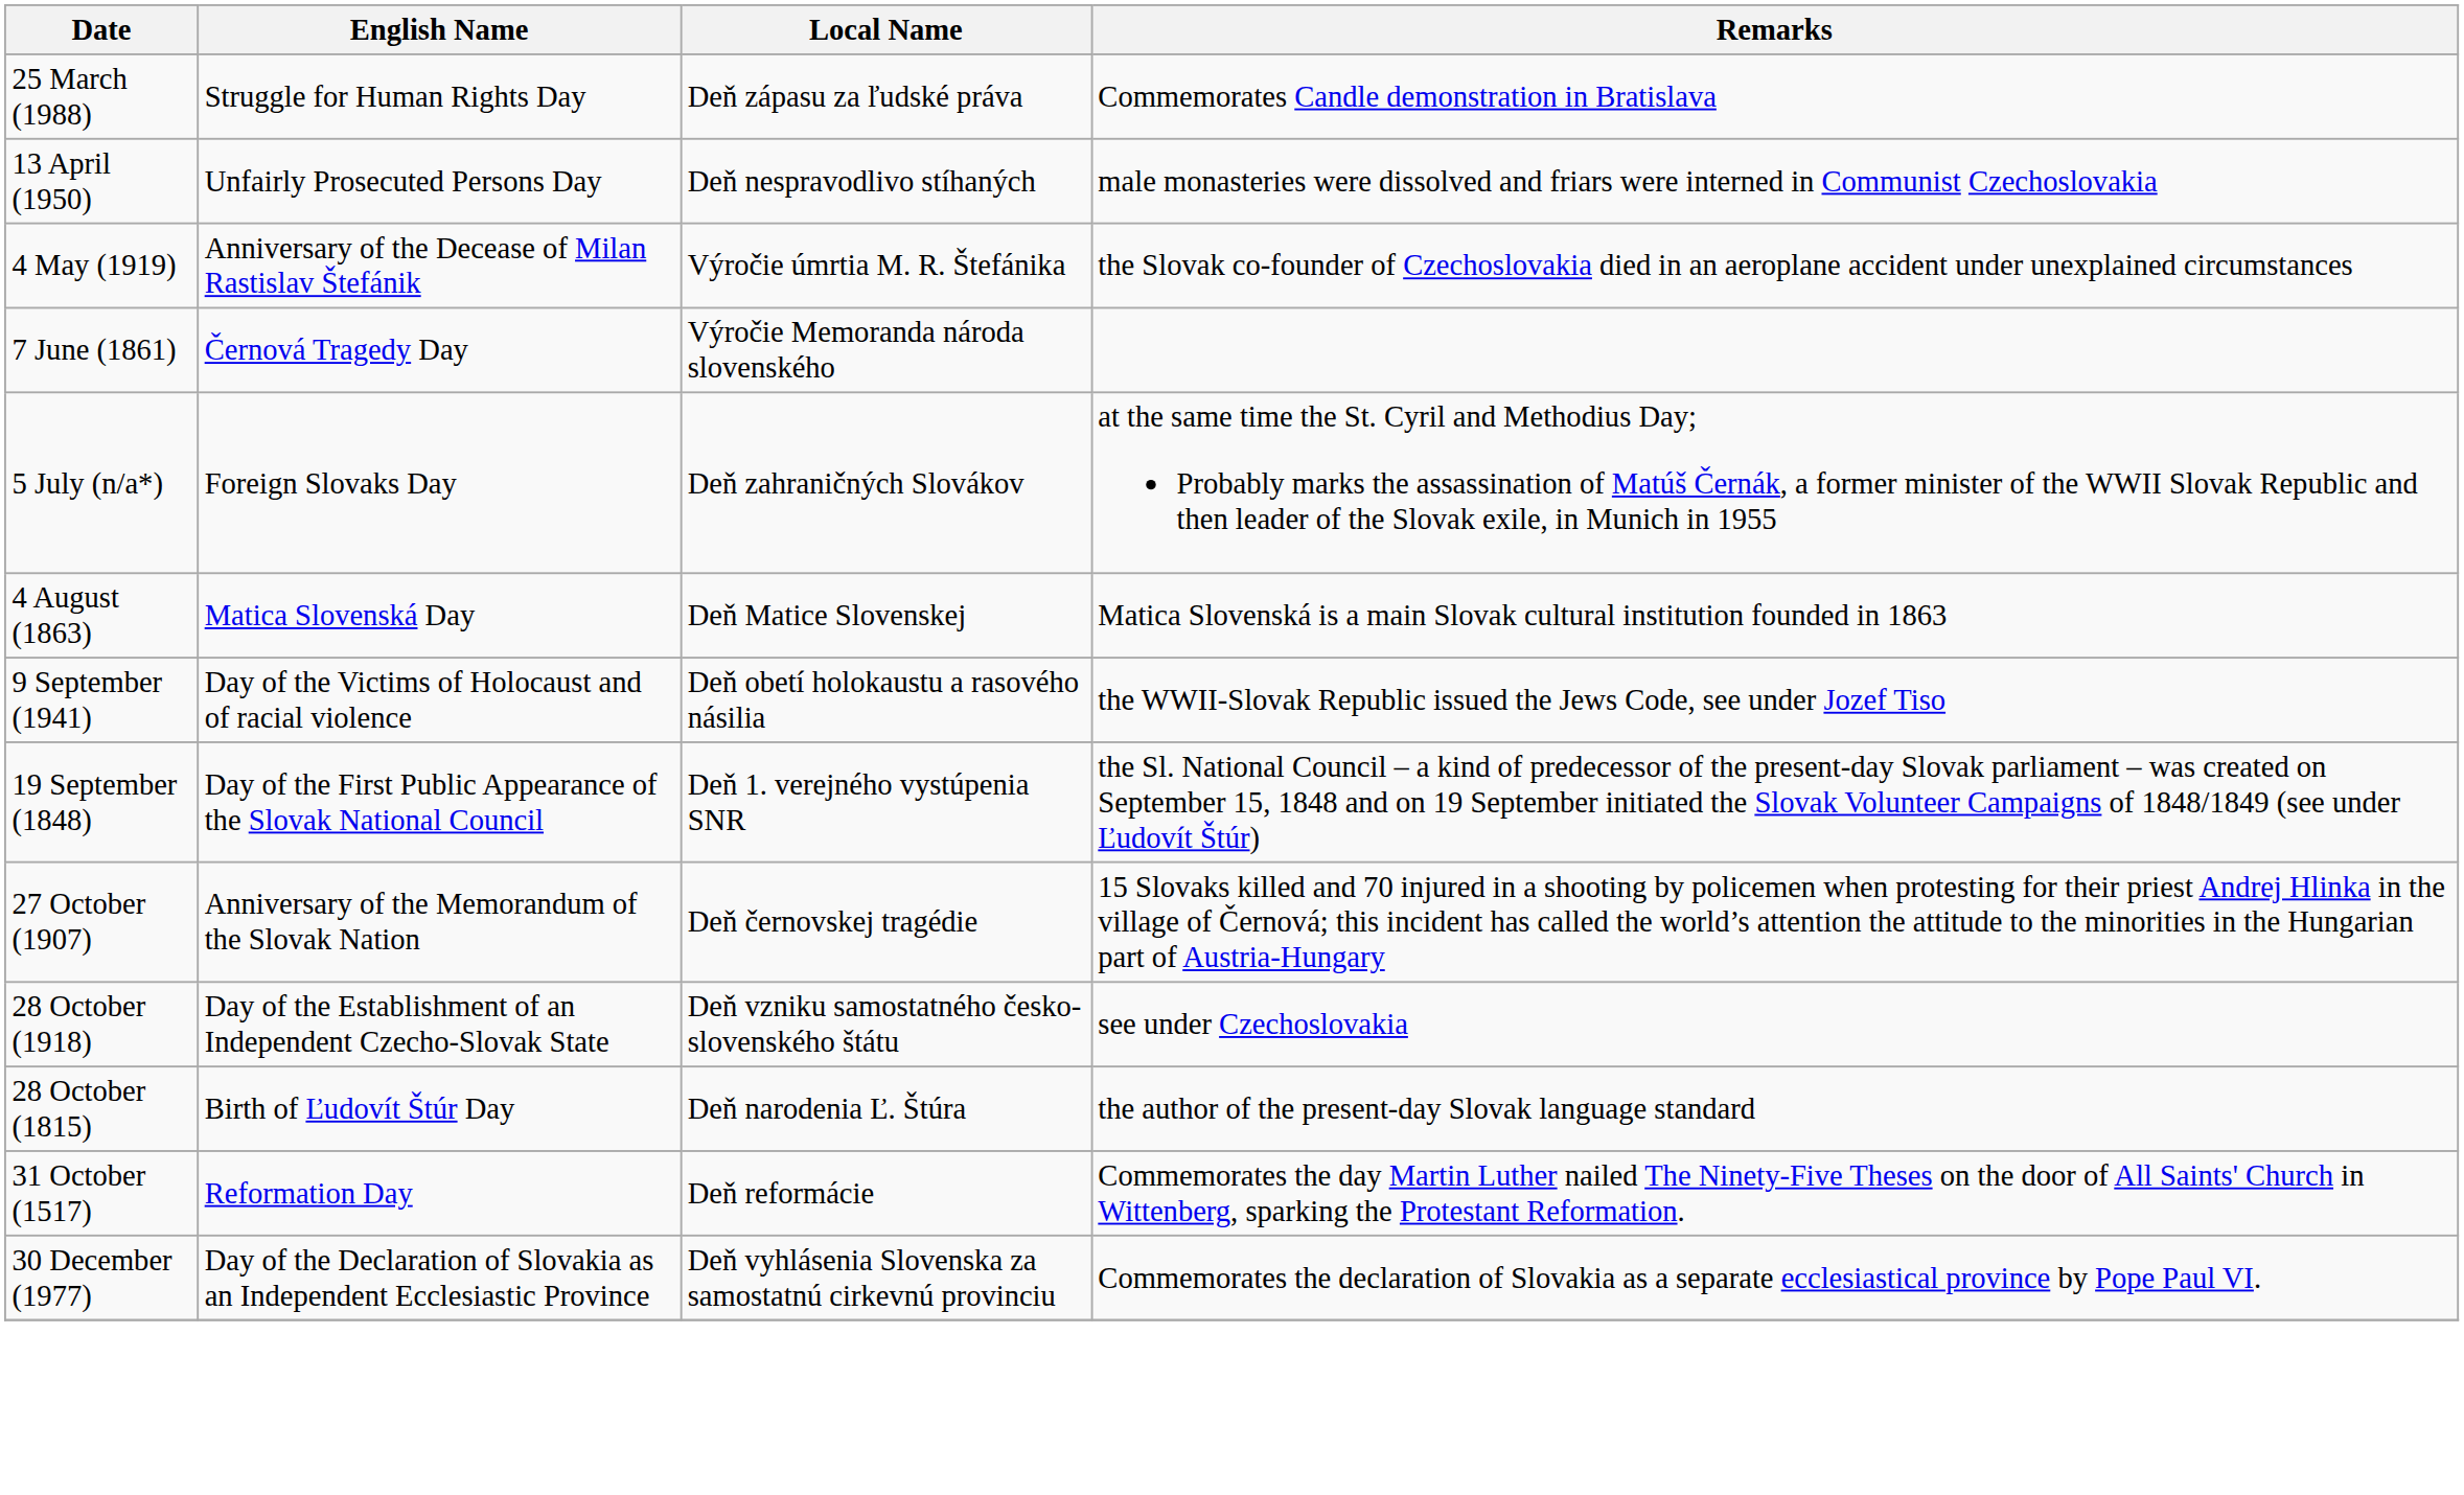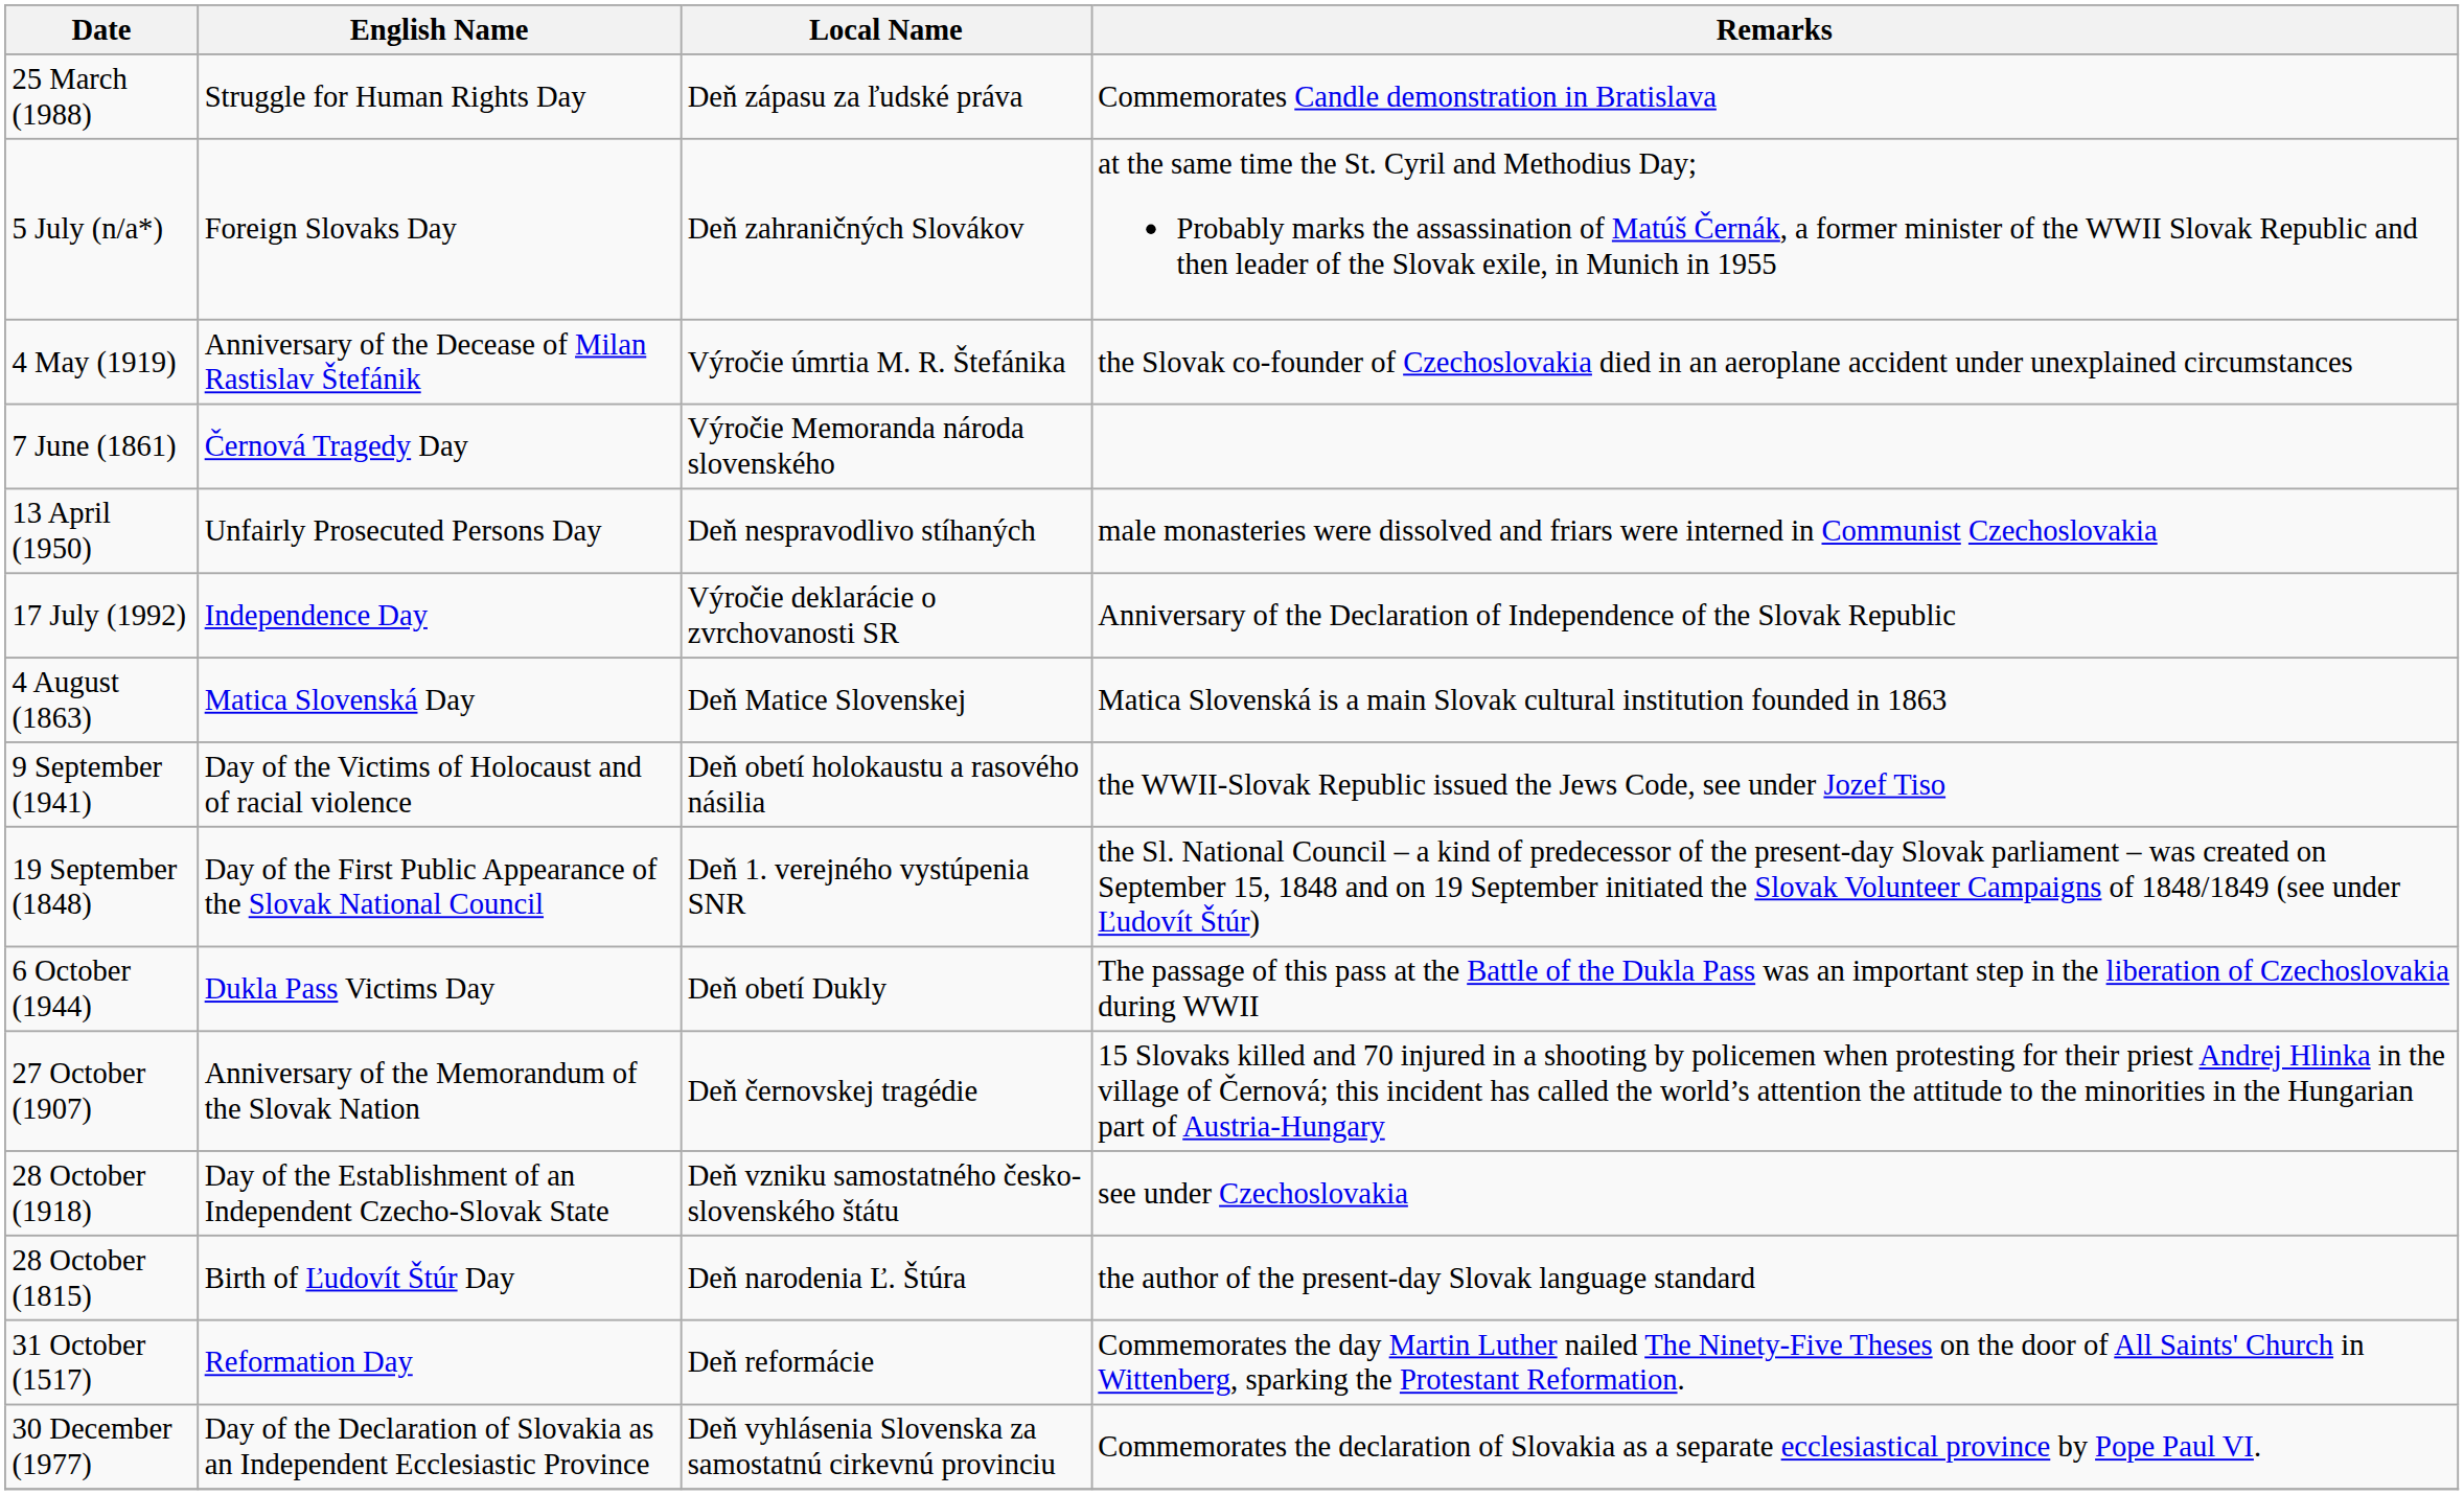 <table class="wikitable" style="font-size: 95%;">
 <tr>
 <th>Date</th>
 <th>English Name</th>
 <th>Local Name</th>
 <th>Remarks</th>
 </tr>
 <tr>
 <td>25 March  (1988)</td>
 <td>Struggle for Human Rights Day</td>
 <td>Deň zápasu za ľudské práva</td>
 <td>Commemorates <a href='#'>Candle demonstration in Bratislava</a></td>
 </tr>
 <tr>
-<td>13 April (1950)</td>
-<td>Unfairly Prosecuted Persons Day</td>
-<td>Deň nespravodlivo stíhaných</td>
-<td>male monasteries were dissolved and friars were interned in <a href='#'>Communist</a> <a href='#'>Czechoslovakia</a></td>
+<td>5 July (n/a*)</td>
+<td>Foreign Slovaks Day</td>
+<td>Deň zahraničných Slovákov</td>
+<td>at the same time the St. Cyril and Methodius Day;<br><ul><li>Probably marks the assassination of <a href='#'>Matúš Černák</a>, a former minister of the WWII Slovak Republic and then leader of the Slovak exile, in Munich in 1955</li></ul></td>
 </tr>
 <tr>
 <td>4 May (1919)</td>
 <td>Anniversary of the Decease of <a href='#'>Milan Rastislav Štefánik</a></td>
 <td>Výročie úmrtia M. R. Štefánika</td>
 <td>the Slovak co-founder of <a href='#'>Czechoslovakia</a> died in an aeroplane accident under unexplained circumstances</td>
 </tr>
 <tr>
 <td>7 June (1861)</td>
 <td><a href='#'>Černová Tragedy</a> Day</td>
 <td>Výročie Memoranda národa slovenského</td>
 <td></td>
 </tr>
 <tr>
-<td>5 July (n/a*)</td>
-<td>Foreign Slovaks Day</td>
-<td>Deň zahraničných Slovákov</td>
-<td>at the same time the St. Cyril and Methodius Day;<br><ul><li>Probably marks the assassination of <a href='#'>Matúš Černák</a>, a former minister of the WWII Slovak Republic and then leader of the Slovak exile, in Munich in 1955</li></ul></td>
+<td>13 April (1950)</td>
+<td>Unfairly Prosecuted Persons Day</td>
+<td>Deň nespravodlivo stíhaných</td>
+<td>male monasteries were dissolved and friars were interned in <a href='#'>Communist</a> <a href='#'>Czechoslovakia</a></td>
+</tr>
+<tr>
+<td>17 July (1992)</td>
+<td><a href='#'>Independence Day</a></td>
+<td>Výročie deklarácie o zvrchovanosti SR</td>
+<td>Anniversary of the Declaration of Independence of the Slovak Republic</td>
 </tr>
 <tr>
 <td>4 August (1863)</td>
 <td><a href='#'>Matica Slovenská</a> Day</td>
 <td>Deň Matice Slovenskej</td>
 <td>Matica Slovenská is a main Slovak cultural institution founded in 1863</td>
 </tr>
 <tr>
 <td>9 September (1941)</td>
 <td>Day of the Victims of Holocaust and of racial violence</td>
 <td>Deň obetí holokaustu a rasového násilia</td>
 <td>the WWII-Slovak Republic issued the Jews Code, see under <a href='#'>Jozef Tiso</a></td>
 </tr>
 <tr>
 <td>19 September  (1848)</td>
 <td>Day of the First Public Appearance of the <a href='#'>Slovak National Council</a></td>
 <td>Deň 1. verejného vystúpenia SNR</td>
 <td>the Sl. National Council – a kind of predecessor of the present-day Slovak parliament – was created on September 15, 1848 and on 19 September initiated the <a href='#'>Slovak Volunteer Campaigns</a> of 1848/1849 (see under <a href='#'>Ľudovít Štúr</a>)</td>
+</tr>
+<tr>
+<td>6 October (1944)</td>
+<td><a href='#'>Dukla Pass</a> Victims Day</td>
+<td>Deň obetí Dukly</td>
+<td>The passage of this pass at the <a href='#'>Battle of the Dukla Pass</a> was an important step in the <a href='#'>liberation of Czechoslovakia</a> during WWII</td>
 </tr>
 <tr>
 <td>27 October (1907)</td>
 <td>Anniversary of the Memorandum of the Slovak Nation</td>
 <td>Deň černovskej tragédie</td>
 <td>15 Slovaks killed and 70 injured in a shooting by policemen when protesting for their priest <a href='#'>Andrej Hlinka</a>  in the village of Černová; this incident has called the world’s attention the attitude to the minorities in the Hungarian part of <a href='#'>Austria-Hungary</a></td>
 </tr>
 <tr>
 <td>28 October (1918)</td>
 <td>Day of the Establishment of an Independent Czecho-Slovak State</td>
 <td>Deň vzniku samostatného česko-slovenského štátu</td>
 <td>see under <a href='#'>Czechoslovakia</a></td>
 </tr>
 <tr>
 <td>28 October (1815)</td>
 <td>Birth of <a href='#'>Ľudovít Štúr</a> Day</td>
 <td>Deň narodenia Ľ. Štúra</td>
 <td>the author of the present-day Slovak language standard</td>
 </tr>
 <tr>
 <td>31 October (1517)</td>
 <td><a href='#'>Reformation Day</a></td>
 <td>Deň reformácie</td>
 <td>Commemorates the day <a href='#'>Martin Luther</a> nailed <a href='#'>The Ninety-Five Theses</a> on the door of <a href='#'>All Saints' Church</a> in <a href='#'>Wittenberg</a>, sparking the <a href='#'>Protestant Reformation</a>.</td>
 </tr>
 <tr>
 <td>30 December (1977)</td>
 <td>Day of the Declaration of Slovakia as an Independent Ecclesiastic Province</td>
 <td>Deň vyhlásenia Slovenska za samostatnú cirkevnú provinciu</td>
 <td>Commemorates the declaration of Slovakia as a separate <a href='#'>ecclesiastical province</a> by <a href='#'>Pope Paul VI</a>.</td>
 </tr>
 <tr>
 </tr>
 </table>
